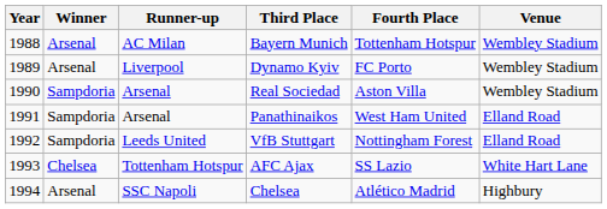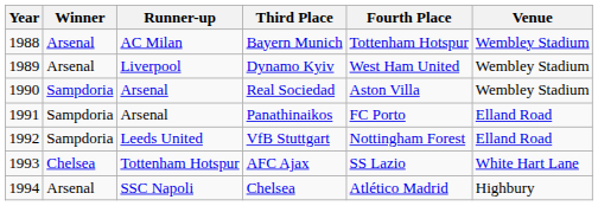 <table class="wikitable">
 <tr>
 <th>Year</th>
 <th>Winner</th>
 <th>Runner-up</th>
 <th>Third Place</th>
 <th>Fourth Place</th>
 <th>Venue</th>
 </tr>
 <tr>
 <td>1988</td>
 <td> <a href='#'>Arsenal</a></td>
 <td> <a href='#'>AC Milan</a></td>
 <td> <a href='#'>Bayern Munich</a></td>
 <td> <a href='#'>Tottenham Hotspur</a></td>
 <td><a href='#'>Wembley Stadium</a></td>
 </tr>
 <tr>
 <td>1989</td>
 <td> Arsenal</td>
 <td> <a href='#'>Liverpool</a></td>
 <td> <a href='#'>Dynamo Kyiv</a></td>
-<td> <a href='#'>FC Porto</a></td>
+<td> <a href='#'>West Ham United</a></td>
 <td>Wembley Stadium</td>
 </tr>
 <tr>
 <td>1990</td>
 <td> <a href='#'>Sampdoria</a></td>
 <td> <a href='#'>Arsenal</a></td>
 <td> <a href='#'>Real Sociedad</a></td>
 <td> <a href='#'>Aston Villa</a></td>
 <td>Wembley Stadium</td>
 </tr>
 <tr>
 <td>1991</td>
 <td> Sampdoria</td>
 <td> Arsenal</td>
 <td> <a href='#'>Panathinaikos</a></td>
-<td> <a href='#'>West Ham United</a></td>
+<td> <a href='#'>FC Porto</a></td>
 <td><a href='#'>Elland Road</a></td>
 </tr>
 <tr>
 <td>1992</td>
 <td> Sampdoria</td>
 <td> <a href='#'>Leeds United</a></td>
 <td> <a href='#'>VfB Stuttgart</a></td>
 <td> <a href='#'>Nottingham Forest</a></td>
 <td><a href='#'>Elland Road</a></td>
 </tr>
 <tr>
 <td>1993</td>
 <td> <a href='#'>Chelsea</a></td>
 <td> <a href='#'>Tottenham Hotspur</a></td>
 <td> <a href='#'>AFC Ajax</a></td>
 <td> <a href='#'>SS Lazio</a></td>
 <td><a href='#'>White Hart Lane</a></td>
 </tr>
 <tr>
 <td>1994</td>
 <td> Arsenal</td>
 <td> <a href='#'>SSC Napoli</a></td>
 <td> <a href='#'>Chelsea</a></td>
 <td> <a href='#'>Atlético Madrid</a></td>
 <td>Highbury</td>
 </tr>
 </table>
